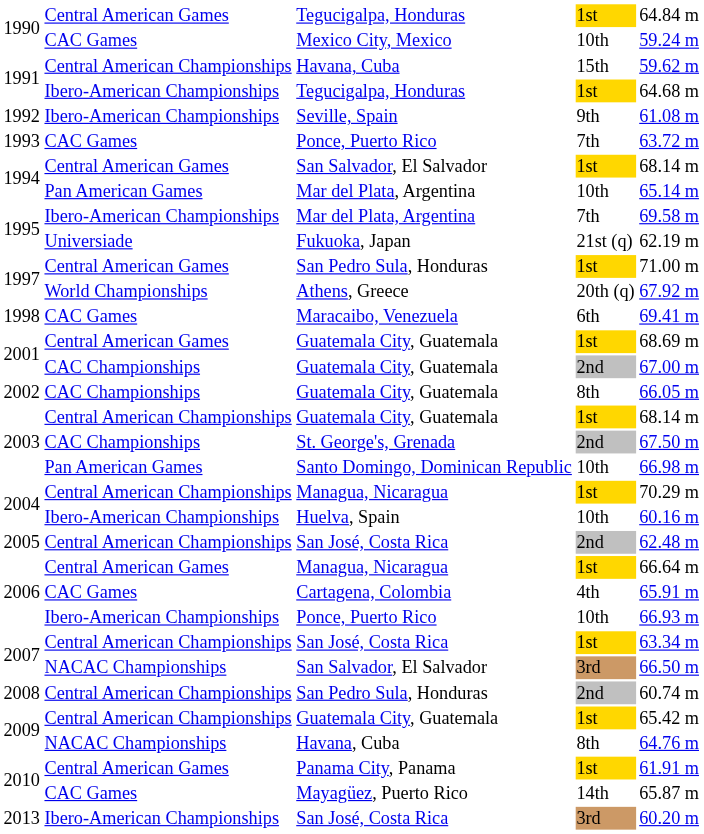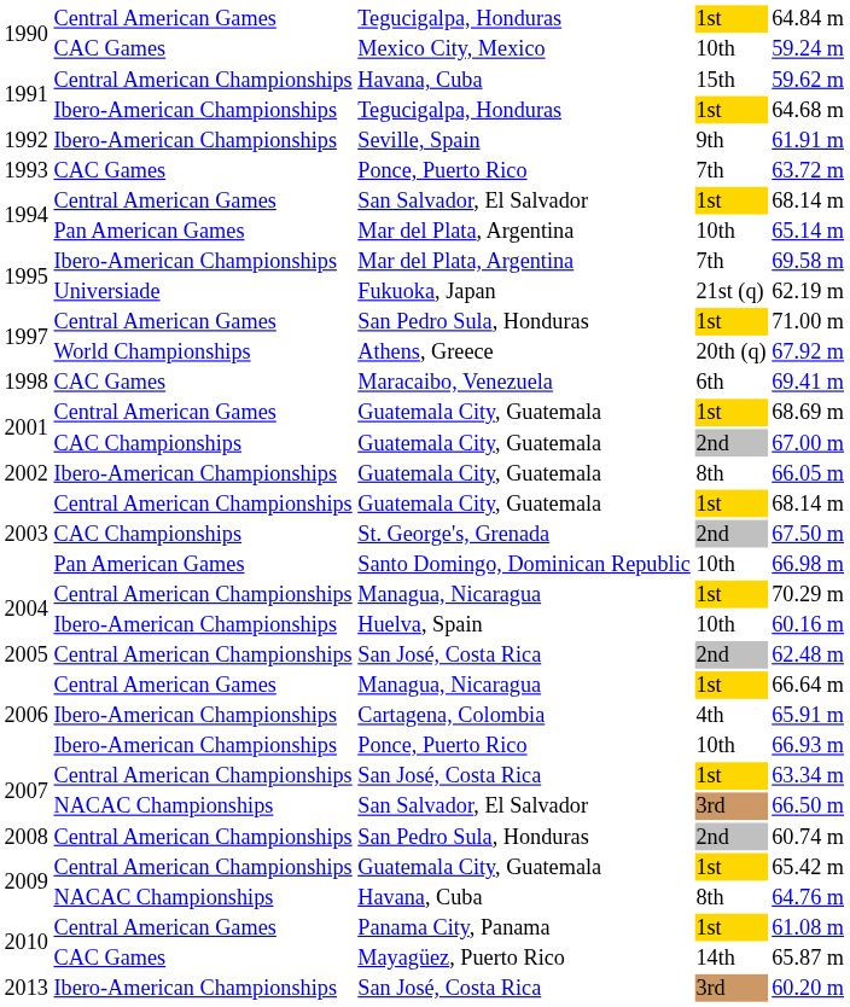 <table>
 <tr>
 <td rowspan=2>1990</td>
 <td><a href='#'>Central American Games</a></td>
 <td><a href='#'>Tegucigalpa, Honduras</a></td>
 <td bgcolor=gold>1st</td>
 <td>64.84 m</td>
 </tr>
 <tr>
 <td><a href='#'>CAC Games</a></td>
 <td><a href='#'>Mexico City, Mexico</a></td>
 <td>10th</td>
 <td><a href='#'>59.24 m</a></td>
 </tr>
 <tr>
 <td rowspan=2>1991</td>
 <td><a href='#'>Central American Championships</a></td>
 <td><a href='#'>Havana, Cuba</a></td>
 <td>15th</td>
 <td><a href='#'>59.62 m</a></td>
 </tr>
 <tr>
 <td><a href='#'>Ibero-American Championships</a></td>
 <td><a href='#'>Tegucigalpa, Honduras</a></td>
 <td bgcolor=gold>1st</td>
 <td>64.68 m</td>
 </tr>
 <tr>
 <td>1992</td>
 <td><a href='#'>Ibero-American Championships</a></td>
 <td><a href='#'>Seville, Spain</a></td>
 <td>9th</td>
-<td><a href='#'>61.08 m</a></td>
+<td><a href='#'>61.91 m</a></td>
 </tr>
 <tr>
 <td>1993</td>
 <td><a href='#'>CAC Games</a></td>
 <td><a href='#'>Ponce, Puerto Rico</a></td>
 <td>7th</td>
 <td><a href='#'>63.72 m</a></td>
 </tr>
 <tr>
 <td rowspan=2>1994</td>
 <td><a href='#'>Central American Games</a></td>
 <td><a href='#'>San Salvador</a>, El Salvador</td>
 <td bgcolor=gold>1st</td>
 <td>68.14 m</td>
 </tr>
 <tr>
 <td><a href='#'>Pan American Games</a></td>
 <td><a href='#'>Mar del Plata</a>, Argentina</td>
 <td>10th</td>
 <td><a href='#'>65.14 m</a></td>
 </tr>
 <tr>
 <td rowspan=2>1995</td>
 <td><a href='#'>Ibero-American Championships</a></td>
 <td><a href='#'>Mar del Plata, Argentina</a></td>
 <td>7th</td>
 <td><a href='#'>69.58 m</a></td>
 </tr>
 <tr>
 <td><a href='#'>Universiade</a></td>
 <td><a href='#'>Fukuoka</a>, Japan</td>
 <td>21st (q)</td>
 <td>62.19 m</td>
 </tr>
 <tr>
 <td rowspan=2>1997</td>
 <td><a href='#'>Central American Games</a></td>
 <td><a href='#'>San Pedro Sula</a>, Honduras</td>
 <td bgcolor=gold>1st</td>
 <td>71.00 m</td>
 </tr>
 <tr>
 <td><a href='#'>World Championships</a></td>
 <td><a href='#'>Athens</a>, Greece</td>
 <td>20th (q)</td>
 <td><a href='#'>67.92 m</a></td>
 </tr>
 <tr>
 <td>1998</td>
 <td><a href='#'>CAC Games</a></td>
 <td><a href='#'>Maracaibo, Venezuela</a></td>
 <td>6th</td>
 <td><a href='#'>69.41 m</a></td>
 </tr>
 <tr>
 <td rowspan=2>2001</td>
 <td><a href='#'>Central American Games</a></td>
 <td><a href='#'>Guatemala City</a>, Guatemala</td>
 <td bgcolor=gold>1st</td>
 <td>68.69 m</td>
 </tr>
 <tr>
 <td><a href='#'>CAC Championships</a></td>
 <td><a href='#'>Guatemala City</a>, Guatemala</td>
 <td bgcolor=silver>2nd</td>
 <td><a href='#'>67.00 m</a></td>
 </tr>
 <tr>
 <td>2002</td>
-<td><a href='#'>CAC Championships</a></td>
+<td><a href='#'>Ibero-American Championships</a></td>
 <td><a href='#'>Guatemala City</a>, Guatemala</td>
 <td>8th</td>
 <td><a href='#'>66.05 m</a></td>
 </tr>
 <tr>
 <td rowspan=3>2003</td>
 <td><a href='#'>Central American Championships</a></td>
 <td><a href='#'>Guatemala City</a>, Guatemala</td>
 <td bgcolor=gold>1st</td>
 <td>68.14 m</td>
 </tr>
 <tr>
 <td><a href='#'>CAC Championships</a></td>
 <td><a href='#'>St. George's, Grenada</a></td>
 <td bgcolor=silver>2nd</td>
 <td><a href='#'>67.50 m</a></td>
 </tr>
 <tr>
 <td><a href='#'>Pan American Games</a></td>
 <td><a href='#'>Santo Domingo, Dominican Republic</a></td>
 <td>10th</td>
 <td><a href='#'>66.98 m</a></td>
 </tr>
 <tr>
 <td rowspan=2>2004</td>
 <td><a href='#'>Central American Championships</a></td>
 <td><a href='#'>Managua, Nicaragua</a></td>
 <td bgcolor=gold>1st</td>
 <td>70.29 m </td>
 </tr>
 <tr>
 <td><a href='#'>Ibero-American Championships</a></td>
 <td><a href='#'>Huelva</a>, Spain</td>
 <td>10th</td>
 <td><a href='#'>60.16 m</a></td>
 </tr>
 <tr>
 <td>2005</td>
 <td><a href='#'>Central American Championships</a></td>
 <td><a href='#'>San José, Costa Rica</a></td>
 <td bgcolor=silver>2nd</td>
 <td><a href='#'>62.48 m</a></td>
 </tr>
 <tr>
 <td rowspan=3>2006</td>
 <td><a href='#'>Central American Games</a></td>
 <td><a href='#'>Managua, Nicaragua</a></td>
 <td bgcolor=gold>1st</td>
 <td>66.64 m</td>
 </tr>
 <tr>
-<td><a href='#'>CAC Games</a></td>
+<td><a href='#'>Ibero-American Championships</a></td>
 <td><a href='#'>Cartagena, Colombia</a></td>
 <td>4th</td>
 <td><a href='#'>65.91 m</a></td>
 </tr>
 <tr>
 <td><a href='#'>Ibero-American Championships</a></td>
 <td><a href='#'>Ponce, Puerto Rico</a></td>
 <td>10th</td>
 <td><a href='#'>66.93 m</a></td>
 </tr>
 <tr>
 <td rowspan=2>2007</td>
 <td><a href='#'>Central American Championships</a></td>
 <td><a href='#'>San José, Costa Rica</a></td>
 <td bgcolor=gold>1st</td>
 <td><a href='#'>63.34 m</a></td>
 </tr>
 <tr>
 <td><a href='#'>NACAC Championships</a></td>
 <td><a href='#'>San Salvador</a>, El Salvador</td>
 <td bgcolor=cc9966>3rd</td>
 <td><a href='#'>66.50 m</a></td>
 </tr>
 <tr>
 <td>2008</td>
 <td><a href='#'>Central American Championships</a></td>
 <td><a href='#'>San Pedro Sula</a>, Honduras</td>
 <td bgcolor=silver>2nd</td>
 <td>60.74 m</td>
 </tr>
 <tr>
 <td rowspan=2>2009</td>
 <td><a href='#'>Central American Championships</a></td>
 <td><a href='#'>Guatemala City</a>, Guatemala</td>
 <td bgcolor=gold>1st</td>
 <td>65.42 m</td>
 </tr>
 <tr>
 <td><a href='#'>NACAC Championships</a></td>
 <td><a href='#'>Havana</a>, Cuba</td>
 <td>8th</td>
 <td><a href='#'>64.76 m</a></td>
 </tr>
 <tr>
 <td rowspan=2>2010</td>
 <td><a href='#'>Central American Games</a></td>
 <td><a href='#'>Panama City</a>, Panama</td>
 <td bgcolor=gold>1st</td>
-<td><a href='#'>61.91 m</a></td>
+<td><a href='#'>61.08 m</a></td>
 </tr>
 <tr>
 <td><a href='#'>CAC Games</a></td>
 <td><a href='#'>Mayagüez</a>, Puerto Rico</td>
 <td>14th</td>
 <td>65.87 m</td>
 </tr>
 <tr>
 <td>2013</td>
 <td><a href='#'>Ibero-American Championships</a></td>
 <td><a href='#'>San José, Costa Rica</a></td>
 <td bgcolor=cc9966>3rd</td>
 <td><a href='#'>60.20 m</a></td>
 </tr>
 </table>
